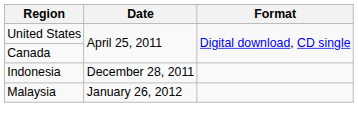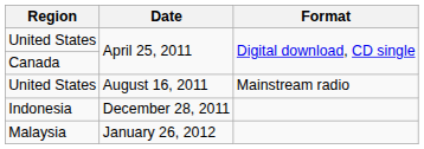 <table class=wikitable>
 <tr>
 <th>Region</th>
 <th>Date</th>
 <th>Format</th>
 </tr>
 <tr>
 <td>United States</td>
 <td rowspan="2">April 25, 2011</td>
 <td rowspan="2"><a href='#'>Digital download</a>, <a href='#'>CD single</a></td>
 </tr>
 <tr>
 <td>Canada</td>
 </tr>
 <tr>
+<td>United States</td>
+<td>August 16, 2011</td>
+<td>Mainstream radio</td>
+</tr>
+<tr>
 <td>Indonesia</td>
 <td>December 28, 2011</td>
 <td></td>
 </tr>
 <tr>
 <td>Malaysia</td>
 <td>January 26, 2012</td>
 <td></td>
 </tr>
 </table>
